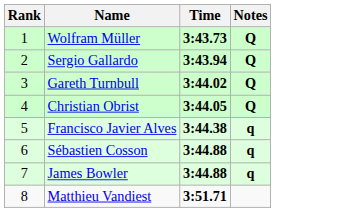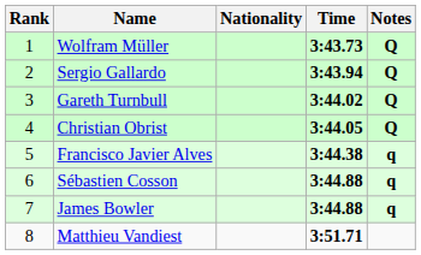 <table class="wikitable sortable" style="text-align:center">
 <tr>
 <th>Rank</th>
 <th>Name</th>
+<th>Nationality</th>
 <th>Time</th>
 <th>Notes</th>
 </tr>
 <tr bgcolor=ccffcc>
 <td>1</td>
 <td align=left><a href='#'>Wolfram Müller</a></td>
+<td align=left></td>
 <td><strong>3:43.73</strong></td>
 <td><strong>Q</strong></td>
 </tr>
 <tr bgcolor=ccffcc>
 <td>2</td>
 <td align=left><a href='#'>Sergio Gallardo</a></td>
+<td align=left></td>
 <td><strong>3:43.94</strong></td>
 <td><strong>Q</strong></td>
 </tr>
 <tr bgcolor=ccffcc>
 <td>3</td>
 <td align=left><a href='#'>Gareth Turnbull</a></td>
+<td align=left></td>
 <td><strong>3:44.02</strong></td>
 <td><strong>Q</strong></td>
 </tr>
 <tr bgcolor=ccffcc>
 <td>4</td>
 <td align=left><a href='#'>Christian Obrist</a></td>
+<td align=left></td>
 <td><strong>3:44.05</strong></td>
 <td><strong>Q</strong></td>
 </tr>
 <tr bgcolor=ddffdd>
 <td>5</td>
 <td align=left><a href='#'>Francisco Javier Alves</a></td>
+<td align=left></td>
 <td><strong>3:44.38</strong></td>
 <td><strong>q</strong></td>
 </tr>
 <tr bgcolor=ddffdd>
 <td>6</td>
 <td align=left><a href='#'>Sébastien Cosson</a></td>
+<td align=left></td>
 <td><strong>3:44.88</strong></td>
 <td><strong>q</strong></td>
 </tr>
 <tr bgcolor=ddffdd>
 <td>7</td>
 <td align=left><a href='#'>James Bowler</a></td>
+<td align=left></td>
 <td><strong>3:44.88</strong></td>
 <td><strong>q</strong></td>
 </tr>
 <tr>
 <td>8</td>
 <td align=left><a href='#'>Matthieu Vandiest</a></td>
+<td align=left></td>
 <td><strong>3:51.71</strong></td>
 <td></td>
 </tr>
 </table>
